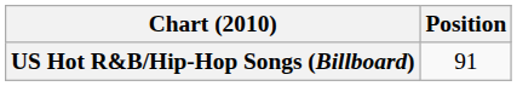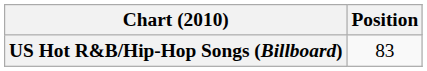 <table class="wikitable sortable plainrowheaders" style="text-align:center">
 <tr>
 <th>Chart (2010)</th>
 <th>Position</th>
 </tr>
 <tr>
 <th scope="row">US Hot R&B/Hip-Hop Songs (<em>Billboard</em>)</th>
-<td style="text-align:center;">91</td>
+<td style="text-align:center;">83</td>
 </tr>
 </table>
